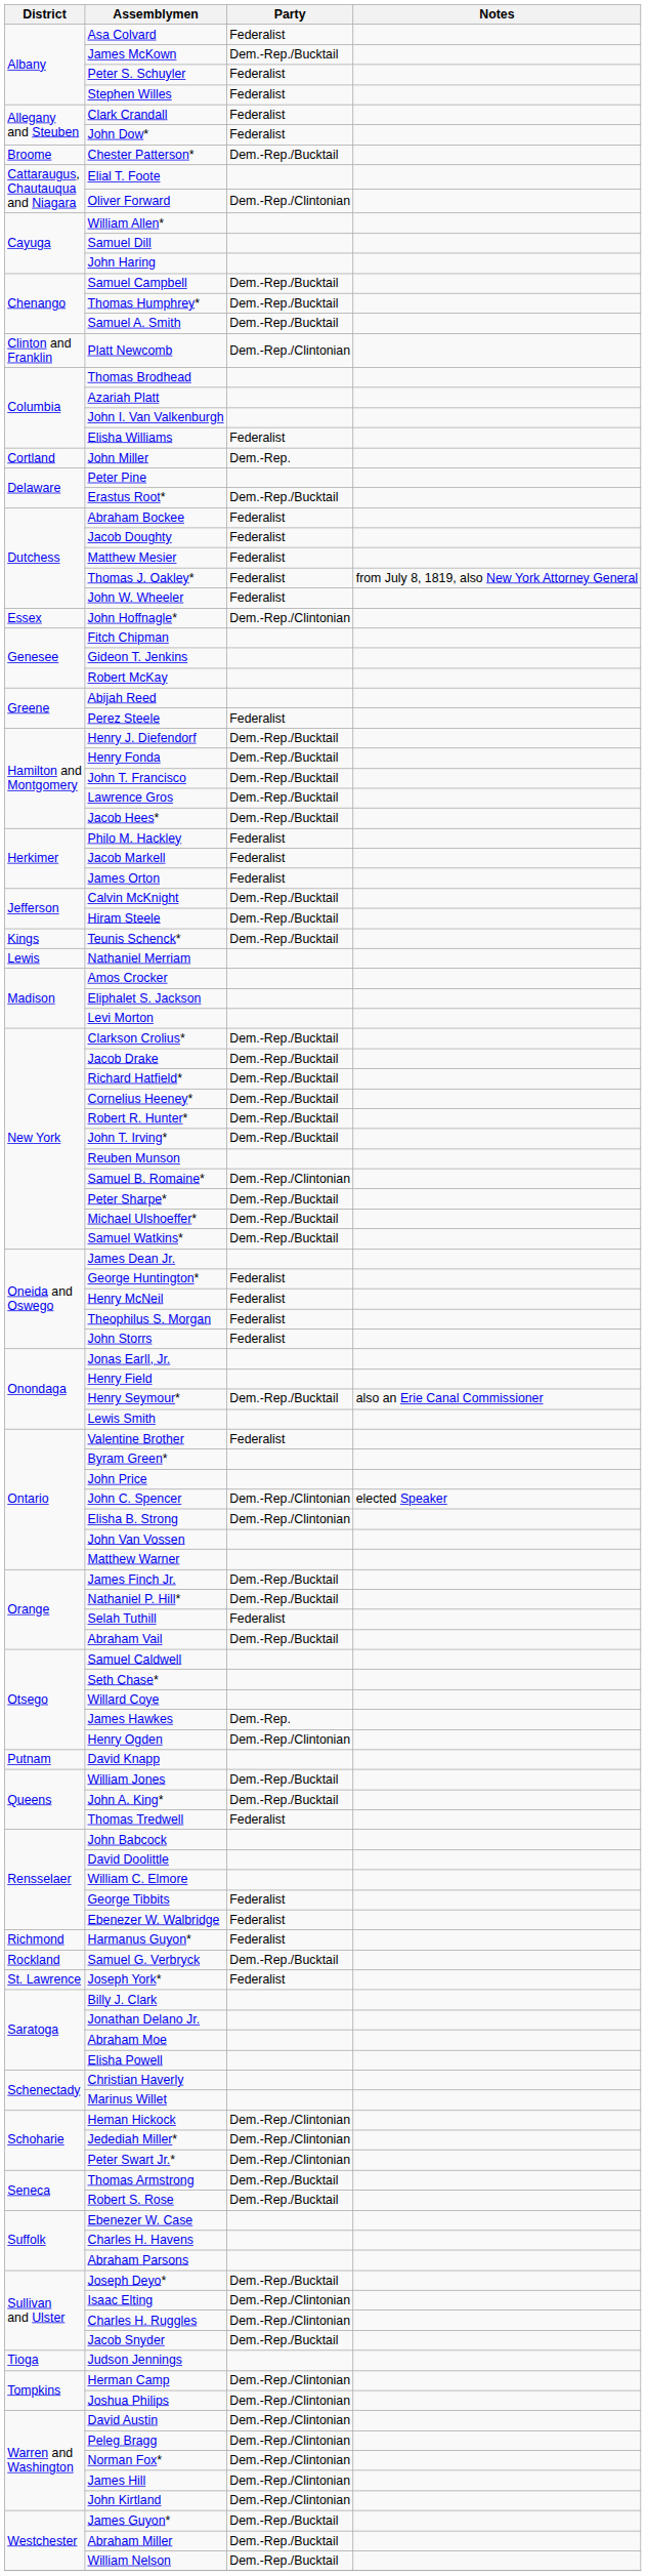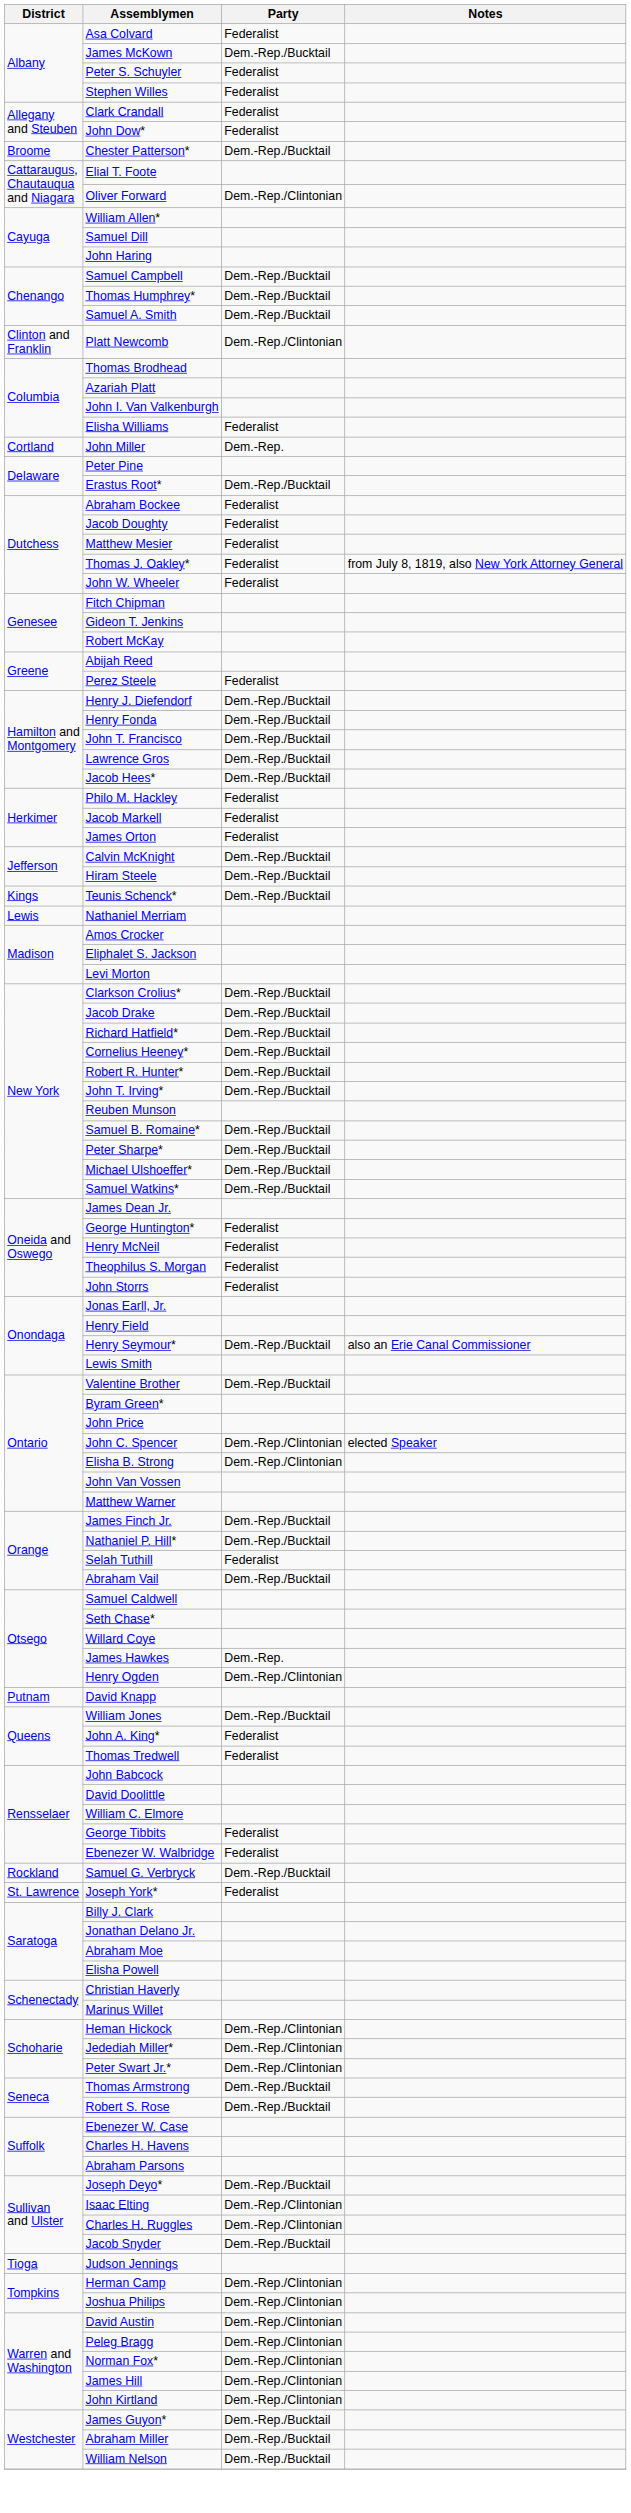 <table class=wikitable>
 <tr>
 <th>District</th>
 <th>Assemblymen</th>
 <th>Party</th>
 <th>Notes</th>
 </tr>
 <tr>
 <td rowspan="4"><a href='#'>Albany</a></td>
 <td><a href='#'>Asa Colvard</a></td>
 <td>Federalist</td>
 <td></td>
 </tr>
 <tr>
 <td><a href='#'>James McKown</a></td>
 <td>Dem.-Rep./Bucktail</td>
 <td></td>
 </tr>
 <tr>
 <td><a href='#'>Peter S. Schuyler</a></td>
 <td>Federalist</td>
 <td></td>
 </tr>
 <tr>
 <td><a href='#'>Stephen Willes</a></td>
 <td>Federalist</td>
 <td></td>
 </tr>
 <tr>
 <td rowspan="2"><a href='#'>Allegany</a> <br>and <a href='#'>Steuben</a></td>
 <td><a href='#'>Clark Crandall</a></td>
 <td>Federalist</td>
 <td></td>
 </tr>
 <tr>
 <td><a href='#'>John Dow</a>*</td>
 <td>Federalist</td>
 <td></td>
 </tr>
 <tr>
 <td><a href='#'>Broome</a></td>
 <td><a href='#'>Chester Patterson</a>*</td>
 <td>Dem.-Rep./Bucktail</td>
 <td></td>
 </tr>
 <tr>
 <td rowspan="2"><a href='#'>Cattaraugus</a>, <br><a href='#'>Chautauqua</a> <br>and <a href='#'>Niagara</a></td>
 <td><a href='#'>Elial T. Foote</a></td>
 <td></td>
 <td></td>
 </tr>
 <tr>
 <td><a href='#'>Oliver Forward</a></td>
 <td>Dem.-Rep./Clintonian</td>
 <td></td>
 </tr>
 <tr>
 <td rowspan="3"><a href='#'>Cayuga</a></td>
 <td><a href='#'>William Allen</a>*</td>
 <td></td>
 <td></td>
 </tr>
 <tr>
 <td><a href='#'>Samuel Dill</a></td>
 <td></td>
 <td></td>
 </tr>
 <tr>
 <td><a href='#'>John Haring</a></td>
 <td></td>
 <td></td>
 </tr>
 <tr>
 <td rowspan="3"><a href='#'>Chenango</a></td>
 <td><a href='#'>Samuel Campbell</a></td>
 <td>Dem.-Rep./Bucktail</td>
 <td></td>
 </tr>
 <tr>
 <td><a href='#'>Thomas Humphrey</a>*</td>
 <td>Dem.-Rep./Bucktail</td>
 <td></td>
 </tr>
 <tr>
 <td><a href='#'>Samuel A. Smith</a></td>
 <td>Dem.-Rep./Bucktail</td>
 <td></td>
 </tr>
 <tr>
 <td><a href='#'>Clinton</a> and <br><a href='#'>Franklin</a></td>
 <td><a href='#'>Platt Newcomb</a></td>
 <td>Dem.-Rep./Clintonian</td>
 <td></td>
 </tr>
 <tr>
 <td rowspan="4"><a href='#'>Columbia</a></td>
 <td><a href='#'>Thomas Brodhead</a></td>
 <td></td>
 <td></td>
 </tr>
 <tr>
 <td><a href='#'>Azariah Platt</a></td>
 <td></td>
 <td></td>
 </tr>
 <tr>
 <td><a href='#'>John I. Van Valkenburgh</a></td>
 <td></td>
 <td></td>
 </tr>
 <tr>
 <td><a href='#'>Elisha Williams</a></td>
 <td>Federalist</td>
 <td></td>
 </tr>
 <tr>
 <td><a href='#'>Cortland</a></td>
 <td><a href='#'>John Miller</a></td>
 <td>Dem.-Rep.</td>
 <td></td>
 </tr>
 <tr>
 <td rowspan="2"><a href='#'>Delaware</a></td>
 <td><a href='#'>Peter Pine</a></td>
 <td></td>
 <td></td>
 </tr>
 <tr>
 <td><a href='#'>Erastus Root</a>*</td>
 <td>Dem.-Rep./Bucktail</td>
 <td></td>
 </tr>
 <tr>
 <td rowspan="5"><a href='#'>Dutchess</a></td>
 <td><a href='#'>Abraham Bockee</a></td>
 <td>Federalist</td>
 <td></td>
 </tr>
 <tr>
 <td><a href='#'>Jacob Doughty</a></td>
 <td>Federalist</td>
 <td></td>
 </tr>
 <tr>
 <td><a href='#'>Matthew Mesier</a></td>
 <td>Federalist</td>
 <td></td>
 </tr>
 <tr>
 <td><a href='#'>Thomas J. Oakley</a>*</td>
 <td>Federalist</td>
 <td>from July 8, 1819, also <a href='#'>New York Attorney General</a></td>
 </tr>
 <tr>
 <td><a href='#'>John W. Wheeler</a></td>
 <td>Federalist</td>
 <td></td>
 </tr>
 <tr>
-<td><a href='#'>Essex</a></td>
-<td><a href='#'>John Hoffnagle</a>*</td>
-<td>Dem.-Rep./Clintonian</td>
-<td></td>
-</tr>
-<tr>
 <td rowspan="3"><a href='#'>Genesee</a></td>
 <td><a href='#'>Fitch Chipman</a></td>
 <td></td>
 <td></td>
 </tr>
 <tr>
 <td><a href='#'>Gideon T. Jenkins</a></td>
 <td></td>
 <td></td>
 </tr>
 <tr>
 <td><a href='#'>Robert McKay</a></td>
 <td></td>
 <td></td>
 </tr>
 <tr>
 <td rowspan="2"><a href='#'>Greene</a></td>
 <td><a href='#'>Abijah Reed</a></td>
 <td></td>
 <td></td>
 </tr>
 <tr>
 <td><a href='#'>Perez Steele</a></td>
 <td>Federalist</td>
 <td></td>
 </tr>
 <tr>
 <td rowspan="5"><a href='#'>Hamilton</a> and <br><a href='#'>Montgomery</a></td>
 <td><a href='#'>Henry J. Diefendorf</a></td>
 <td>Dem.-Rep./Bucktail</td>
 <td></td>
 </tr>
 <tr>
 <td><a href='#'>Henry Fonda</a></td>
 <td>Dem.-Rep./Bucktail</td>
 <td></td>
 </tr>
 <tr>
 <td><a href='#'>John T. Francisco</a></td>
 <td>Dem.-Rep./Bucktail</td>
 <td></td>
 </tr>
 <tr>
 <td><a href='#'>Lawrence Gros</a></td>
 <td>Dem.-Rep./Bucktail</td>
 <td></td>
 </tr>
 <tr>
 <td><a href='#'>Jacob Hees</a>*</td>
 <td>Dem.-Rep./Bucktail</td>
 <td></td>
 </tr>
 <tr>
 <td rowspan="3"><a href='#'>Herkimer</a></td>
 <td><a href='#'>Philo M. Hackley</a></td>
 <td>Federalist</td>
 <td></td>
 </tr>
 <tr>
 <td><a href='#'>Jacob Markell</a></td>
 <td>Federalist</td>
 <td></td>
 </tr>
 <tr>
 <td><a href='#'>James Orton</a></td>
 <td>Federalist</td>
 <td></td>
 </tr>
 <tr>
 <td rowspan="2"><a href='#'>Jefferson</a></td>
 <td><a href='#'>Calvin McKnight</a></td>
 <td>Dem.-Rep./Bucktail</td>
 <td></td>
 </tr>
 <tr>
 <td><a href='#'>Hiram Steele</a></td>
 <td>Dem.-Rep./Bucktail</td>
 <td></td>
 </tr>
 <tr>
 <td><a href='#'>Kings</a></td>
 <td><a href='#'>Teunis Schenck</a>*</td>
 <td>Dem.-Rep./Bucktail</td>
 <td></td>
 </tr>
 <tr>
 <td><a href='#'>Lewis</a></td>
 <td><a href='#'>Nathaniel Merriam</a></td>
 <td></td>
 <td></td>
 </tr>
 <tr>
 <td rowspan="3"><a href='#'>Madison</a></td>
 <td><a href='#'>Amos Crocker</a></td>
 <td></td>
 <td></td>
 </tr>
 <tr>
 <td><a href='#'>Eliphalet S. Jackson</a></td>
 <td></td>
 <td></td>
 </tr>
 <tr>
 <td><a href='#'>Levi Morton</a></td>
 <td></td>
 <td></td>
 </tr>
 <tr>
 <td rowspan="11"><a href='#'>New York</a></td>
 <td><a href='#'>Clarkson Crolius</a>*</td>
 <td>Dem.-Rep./Bucktail</td>
 <td></td>
 </tr>
 <tr>
 <td><a href='#'>Jacob Drake</a></td>
 <td>Dem.-Rep./Bucktail</td>
 <td></td>
 </tr>
 <tr>
 <td><a href='#'>Richard Hatfield</a>*</td>
 <td>Dem.-Rep./Bucktail</td>
 <td></td>
 </tr>
 <tr>
 <td><a href='#'>Cornelius Heeney</a>*</td>
 <td>Dem.-Rep./Bucktail</td>
 <td></td>
 </tr>
 <tr>
 <td><a href='#'>Robert R. Hunter</a>*</td>
 <td>Dem.-Rep./Bucktail</td>
 <td></td>
 </tr>
 <tr>
 <td><a href='#'>John T. Irving</a>*</td>
 <td>Dem.-Rep./Bucktail</td>
 <td></td>
 </tr>
 <tr>
 <td><a href='#'>Reuben Munson</a></td>
 <td></td>
 <td></td>
 </tr>
 <tr>
 <td><a href='#'>Samuel B. Romaine</a>*</td>
-<td>Dem.-Rep./Clintonian</td>
+<td>Dem.-Rep./Bucktail</td>
 <td></td>
 </tr>
 <tr>
 <td><a href='#'>Peter Sharpe</a>*</td>
 <td>Dem.-Rep./Bucktail</td>
 <td></td>
 </tr>
 <tr>
 <td><a href='#'>Michael Ulshoeffer</a>*</td>
 <td>Dem.-Rep./Bucktail</td>
 <td></td>
 </tr>
 <tr>
 <td><a href='#'>Samuel Watkins</a>*</td>
 <td>Dem.-Rep./Bucktail</td>
 <td></td>
 </tr>
 <tr>
 <td rowspan="5"><a href='#'>Oneida</a> and <br><a href='#'>Oswego</a></td>
 <td><a href='#'>James Dean Jr.</a></td>
 <td></td>
 <td></td>
 </tr>
 <tr>
 <td><a href='#'>George Huntington</a>*</td>
 <td>Federalist</td>
 <td></td>
 </tr>
 <tr>
 <td><a href='#'>Henry McNeil</a></td>
 <td>Federalist</td>
 <td></td>
 </tr>
 <tr>
 <td><a href='#'>Theophilus S. Morgan</a></td>
 <td>Federalist</td>
 <td></td>
 </tr>
 <tr>
 <td><a href='#'>John Storrs</a></td>
 <td>Federalist</td>
 <td></td>
 </tr>
 <tr>
 <td rowspan="4"><a href='#'>Onondaga</a></td>
 <td><a href='#'>Jonas Earll, Jr.</a></td>
 <td></td>
 <td></td>
 </tr>
 <tr>
 <td><a href='#'>Henry Field</a></td>
 <td></td>
 <td></td>
 </tr>
 <tr>
 <td><a href='#'>Henry Seymour</a>*</td>
 <td>Dem.-Rep./Bucktail</td>
 <td>also an <a href='#'>Erie Canal Commissioner</a></td>
 </tr>
 <tr>
 <td><a href='#'>Lewis Smith</a></td>
 <td></td>
 <td></td>
 </tr>
 <tr>
 <td rowspan="7"><a href='#'>Ontario</a></td>
 <td><a href='#'>Valentine Brother</a></td>
-<td>Federalist</td>
+<td>Dem.-Rep./Bucktail</td>
 <td></td>
 </tr>
 <tr>
 <td><a href='#'>Byram Green</a>*</td>
 <td></td>
 <td></td>
 </tr>
 <tr>
 <td><a href='#'>John Price</a></td>
 <td></td>
 <td></td>
 </tr>
 <tr>
 <td><a href='#'>John C. Spencer</a></td>
 <td>Dem.-Rep./Clintonian</td>
 <td>elected <a href='#'>Speaker</a></td>
 </tr>
 <tr>
 <td><a href='#'>Elisha B. Strong</a></td>
 <td>Dem.-Rep./Clintonian</td>
 <td></td>
 </tr>
 <tr>
 <td><a href='#'>John Van Vossen</a></td>
 <td></td>
 <td></td>
 </tr>
 <tr>
 <td><a href='#'>Matthew Warner</a></td>
 <td></td>
 <td></td>
 </tr>
 <tr>
 <td rowspan="4"><a href='#'>Orange</a></td>
 <td><a href='#'>James Finch Jr.</a></td>
 <td>Dem.-Rep./Bucktail</td>
 <td></td>
 </tr>
 <tr>
 <td><a href='#'>Nathaniel P. Hill</a>*</td>
 <td>Dem.-Rep./Bucktail</td>
 <td></td>
 </tr>
 <tr>
 <td><a href='#'>Selah Tuthill</a></td>
 <td>Federalist</td>
 <td></td>
 </tr>
 <tr>
 <td><a href='#'>Abraham Vail</a></td>
 <td>Dem.-Rep./Bucktail</td>
 <td></td>
 </tr>
 <tr>
 <td rowspan="5"><a href='#'>Otsego</a></td>
 <td><a href='#'>Samuel Caldwell</a></td>
 <td></td>
 <td></td>
 </tr>
 <tr>
 <td><a href='#'>Seth Chase</a>*</td>
 <td></td>
 <td></td>
 </tr>
 <tr>
 <td><a href='#'>Willard Coye</a></td>
 <td></td>
 <td></td>
 </tr>
 <tr>
 <td><a href='#'>James Hawkes</a></td>
 <td>Dem.-Rep.</td>
 <td></td>
 </tr>
 <tr>
 <td><a href='#'>Henry Ogden</a></td>
 <td>Dem.-Rep./Clintonian</td>
 <td></td>
 </tr>
 <tr>
 <td><a href='#'>Putnam</a></td>
 <td><a href='#'>David Knapp</a></td>
 <td></td>
 <td></td>
 </tr>
 <tr>
 <td rowspan="3"><a href='#'>Queens</a></td>
 <td><a href='#'>William Jones</a></td>
 <td>Dem.-Rep./Bucktail</td>
 <td></td>
 </tr>
 <tr>
 <td><a href='#'>John A. King</a>*</td>
-<td>Dem.-Rep./Bucktail</td>
+<td>Federalist</td>
 <td></td>
 </tr>
 <tr>
 <td><a href='#'>Thomas Tredwell</a></td>
 <td>Federalist</td>
 <td></td>
 </tr>
 <tr>
 <td rowspan="5"><a href='#'>Rensselaer</a></td>
 <td><a href='#'>John Babcock</a></td>
 <td></td>
 <td></td>
 </tr>
 <tr>
 <td><a href='#'>David Doolittle</a></td>
 <td></td>
 <td></td>
 </tr>
 <tr>
 <td><a href='#'>William C. Elmore</a></td>
 <td></td>
 <td></td>
 </tr>
 <tr>
 <td><a href='#'>George Tibbits</a></td>
 <td>Federalist</td>
 <td></td>
 </tr>
 <tr>
 <td><a href='#'>Ebenezer W. Walbridge</a></td>
-<td>Federalist</td>
-<td></td>
-</tr>
-<tr>
-<td><a href='#'>Richmond</a></td>
-<td><a href='#'>Harmanus Guyon</a>*</td>
 <td>Federalist</td>
 <td></td>
 </tr>
 <tr>
 <td><a href='#'>Rockland</a></td>
 <td><a href='#'>Samuel G. Verbryck</a></td>
 <td>Dem.-Rep./Bucktail</td>
 <td></td>
 </tr>
 <tr>
 <td><a href='#'>St. Lawrence</a></td>
 <td><a href='#'>Joseph York</a>*</td>
 <td>Federalist</td>
 <td></td>
 </tr>
 <tr>
 <td rowspan="4"><a href='#'>Saratoga</a></td>
 <td><a href='#'>Billy J. Clark</a></td>
 <td></td>
 <td></td>
 </tr>
 <tr>
 <td><a href='#'>Jonathan Delano Jr.</a></td>
 <td></td>
 <td></td>
 </tr>
 <tr>
 <td><a href='#'>Abraham Moe</a></td>
 <td></td>
 <td></td>
 </tr>
 <tr>
 <td><a href='#'>Elisha Powell</a></td>
 <td></td>
 <td></td>
 </tr>
 <tr>
 <td rowspan="2"><a href='#'>Schenectady</a></td>
 <td><a href='#'>Christian Haverly</a></td>
 <td></td>
 <td></td>
 </tr>
 <tr>
 <td><a href='#'>Marinus Willet</a></td>
 <td></td>
 <td></td>
 </tr>
 <tr>
 <td rowspan="3"><a href='#'>Schoharie</a></td>
 <td><a href='#'>Heman Hickock</a></td>
 <td>Dem.-Rep./Clintonian</td>
 <td></td>
 </tr>
 <tr>
 <td><a href='#'>Jedediah Miller</a>*</td>
 <td>Dem.-Rep./Clintonian</td>
 <td></td>
 </tr>
 <tr>
 <td><a href='#'>Peter Swart Jr.</a>*</td>
 <td>Dem.-Rep./Clintonian</td>
 <td></td>
 </tr>
 <tr>
 <td rowspan="2"><a href='#'>Seneca</a></td>
 <td><a href='#'>Thomas Armstrong</a></td>
 <td>Dem.-Rep./Bucktail</td>
 <td></td>
 </tr>
 <tr>
 <td><a href='#'>Robert S. Rose</a></td>
 <td>Dem.-Rep./Bucktail</td>
 <td></td>
 </tr>
 <tr>
 <td rowspan="3"><a href='#'>Suffolk</a></td>
 <td><a href='#'>Ebenezer W. Case</a></td>
 <td></td>
 <td></td>
 </tr>
 <tr>
 <td><a href='#'>Charles H. Havens</a></td>
 <td></td>
 <td></td>
 </tr>
 <tr>
 <td><a href='#'>Abraham Parsons</a></td>
 <td></td>
 <td></td>
 </tr>
 <tr>
 <td rowspan="4"><a href='#'>Sullivan</a> <br>and <a href='#'>Ulster</a></td>
 <td><a href='#'>Joseph Deyo</a>*</td>
 <td>Dem.-Rep./Bucktail</td>
 <td></td>
 </tr>
 <tr>
 <td><a href='#'>Isaac Elting</a></td>
 <td>Dem.-Rep./Clintonian</td>
 <td></td>
 </tr>
 <tr>
 <td><a href='#'>Charles H. Ruggles</a></td>
 <td>Dem.-Rep./Clintonian</td>
 <td></td>
 </tr>
 <tr>
 <td><a href='#'>Jacob Snyder</a></td>
 <td>Dem.-Rep./Bucktail</td>
 <td></td>
 </tr>
 <tr>
 <td><a href='#'>Tioga</a></td>
 <td><a href='#'>Judson Jennings</a></td>
 <td></td>
 <td></td>
 </tr>
 <tr>
 <td rowspan="2"><a href='#'>Tompkins</a></td>
 <td><a href='#'>Herman Camp</a></td>
 <td>Dem.-Rep./Clintonian</td>
 <td></td>
 </tr>
 <tr>
 <td><a href='#'>Joshua Philips</a></td>
 <td>Dem.-Rep./Clintonian</td>
 <td></td>
 </tr>
 <tr>
 <td rowspan="5"><a href='#'>Warren</a> and <br><a href='#'>Washington</a></td>
 <td><a href='#'>David Austin</a></td>
 <td>Dem.-Rep./Clintonian</td>
 <td></td>
 </tr>
 <tr>
 <td><a href='#'>Peleg Bragg</a></td>
 <td>Dem.-Rep./Clintonian</td>
 <td></td>
 </tr>
 <tr>
 <td><a href='#'>Norman Fox</a>*</td>
 <td>Dem.-Rep./Clintonian</td>
 <td></td>
 </tr>
 <tr>
 <td><a href='#'>James Hill</a></td>
 <td>Dem.-Rep./Clintonian</td>
 <td></td>
 </tr>
 <tr>
 <td><a href='#'>John Kirtland</a></td>
 <td>Dem.-Rep./Clintonian</td>
 <td></td>
 </tr>
 <tr>
 <td rowspan="3"><a href='#'>Westchester</a></td>
 <td><a href='#'>James Guyon</a>*</td>
 <td>Dem.-Rep./Bucktail</td>
 <td></td>
 </tr>
 <tr>
 <td><a href='#'>Abraham Miller</a></td>
 <td>Dem.-Rep./Bucktail</td>
 <td></td>
 </tr>
 <tr>
 <td><a href='#'>William Nelson</a></td>
 <td>Dem.-Rep./Bucktail</td>
 <td></td>
 </tr>
 <tr>
 </tr>
 </table>
